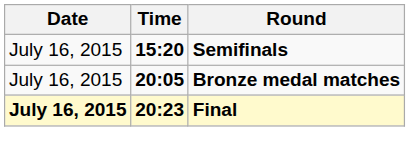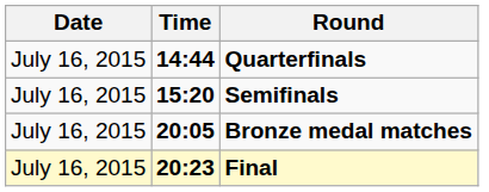 <table class="wikitable">
 <tr>
 <th>Date</th>
 <th>Time</th>
 <th>Round</th>
+</tr>
+<tr>
+<td>July 16, 2015</td>
+<td><strong>14:44</strong></td>
+<td><strong>Quarterfinals</strong></td>
 </tr>
 <tr>
 <td>July 16, 2015</td>
 <td><strong>15:20</strong></td>
 <td><strong>Semifinals</strong></td>
 </tr>
 <tr>
 <td>July 16, 2015</td>
 <td><strong>20:05</strong></td>
 <td><strong>Bronze medal matches</strong></td>
 </tr>
 <tr style=background:lemonchiffon>
-<td><strong>July 16, 2015</strong></td>
+<td>July 16, 2015</td>
 <td><strong>20:23</strong></td>
 <td><strong>Final</strong></td>
 </tr>
 </table>
